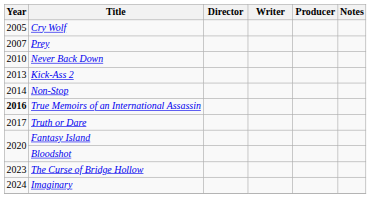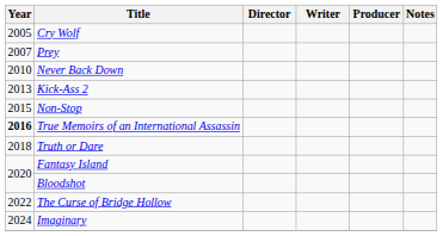 <table class="wikitable">
 <tr>
 <th>Year</th>
 <th>Title</th>
 <th style="width:65px;">Director</th>
 <th style="width:65px;">Writer</th>
 <th style="width:65px;">Producer</th>
 <th>Notes</th>
 </tr>
 <tr>
 <td>2005</td>
 <td><em><a href='#'>Cry Wolf</a></em></td>
 <td></td>
 <td></td>
 <td></td>
 <td></td>
 </tr>
 <tr>
 <td>2007</td>
 <td><em><a href='#'>Prey</a></em></td>
 <td></td>
 <td></td>
 <td></td>
 <td></td>
 </tr>
 <tr>
 <td>2010</td>
 <td><em><a href='#'>Never Back Down</a></em></td>
 <td></td>
 <td></td>
 <td></td>
 <td></td>
 </tr>
 <tr>
 <td>2013</td>
 <td><em><a href='#'>Kick-Ass 2</a></em></td>
 <td></td>
 <td></td>
 <td></td>
 <td></td>
 </tr>
 <tr>
-<td>2014</td>
+<td>2015</td>
 <td><em><a href='#'>Non-Stop</a></em></td>
 <td></td>
 <td></td>
 <td></td>
 <td></td>
 </tr>
 <tr>
 <td><strong>2016</strong></td>
 <td><em><a href='#'>True Memoirs of an International Assassin</a></em></td>
 <td></td>
 <td></td>
 <td></td>
 <td></td>
 </tr>
 <tr>
-<td>2017</td>
+<td>2018</td>
 <td><em><a href='#'>Truth or Dare</a></em></td>
 <td></td>
 <td></td>
 <td></td>
 <td></td>
 </tr>
 <tr>
 <td rowspan="2">2020</td>
 <td><em><a href='#'>Fantasy Island</a></em></td>
 <td></td>
 <td></td>
 <td></td>
 <td></td>
 </tr>
 <tr>
 <td><em><a href='#'>Bloodshot</a></em></td>
 <td></td>
 <td></td>
 <td></td>
 <td></td>
 </tr>
 <tr>
-<td>2023</td>
+<td>2022</td>
 <td><em><a href='#'>The Curse of Bridge Hollow</a></em></td>
 <td></td>
 <td></td>
 <td></td>
 <td></td>
 </tr>
 <tr>
 <td>2024</td>
 <td><em><a href='#'>Imaginary</a></em></td>
 <td></td>
 <td></td>
 <td></td>
 <td></td>
 </tr>
 <tr>
 </tr>
 </table>
